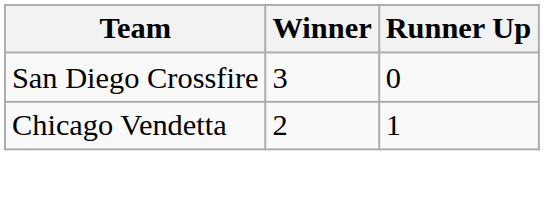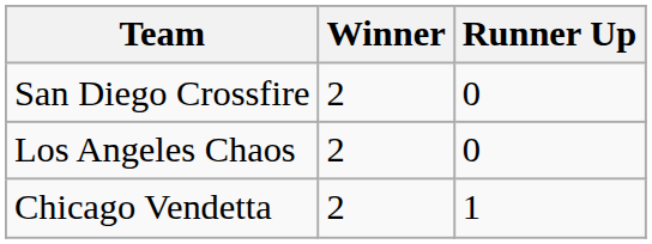 <table class="wikitable">
 <tr>
 <th>Team</th>
 <th>Winner</th>
 <th>Runner Up</th>
 </tr>
 <tr>
 <td>San Diego Crossfire</td>
-<td>3</td>
+<td>2</td>
+<td>0</td>
+</tr>
+<tr>
+<td>Los Angeles Chaos</td>
+<td>2</td>
 <td>0</td>
 </tr>
 <tr>
 <td>Chicago Vendetta</td>
 <td>2</td>
 <td>1</td>
 </tr>
 </table>
